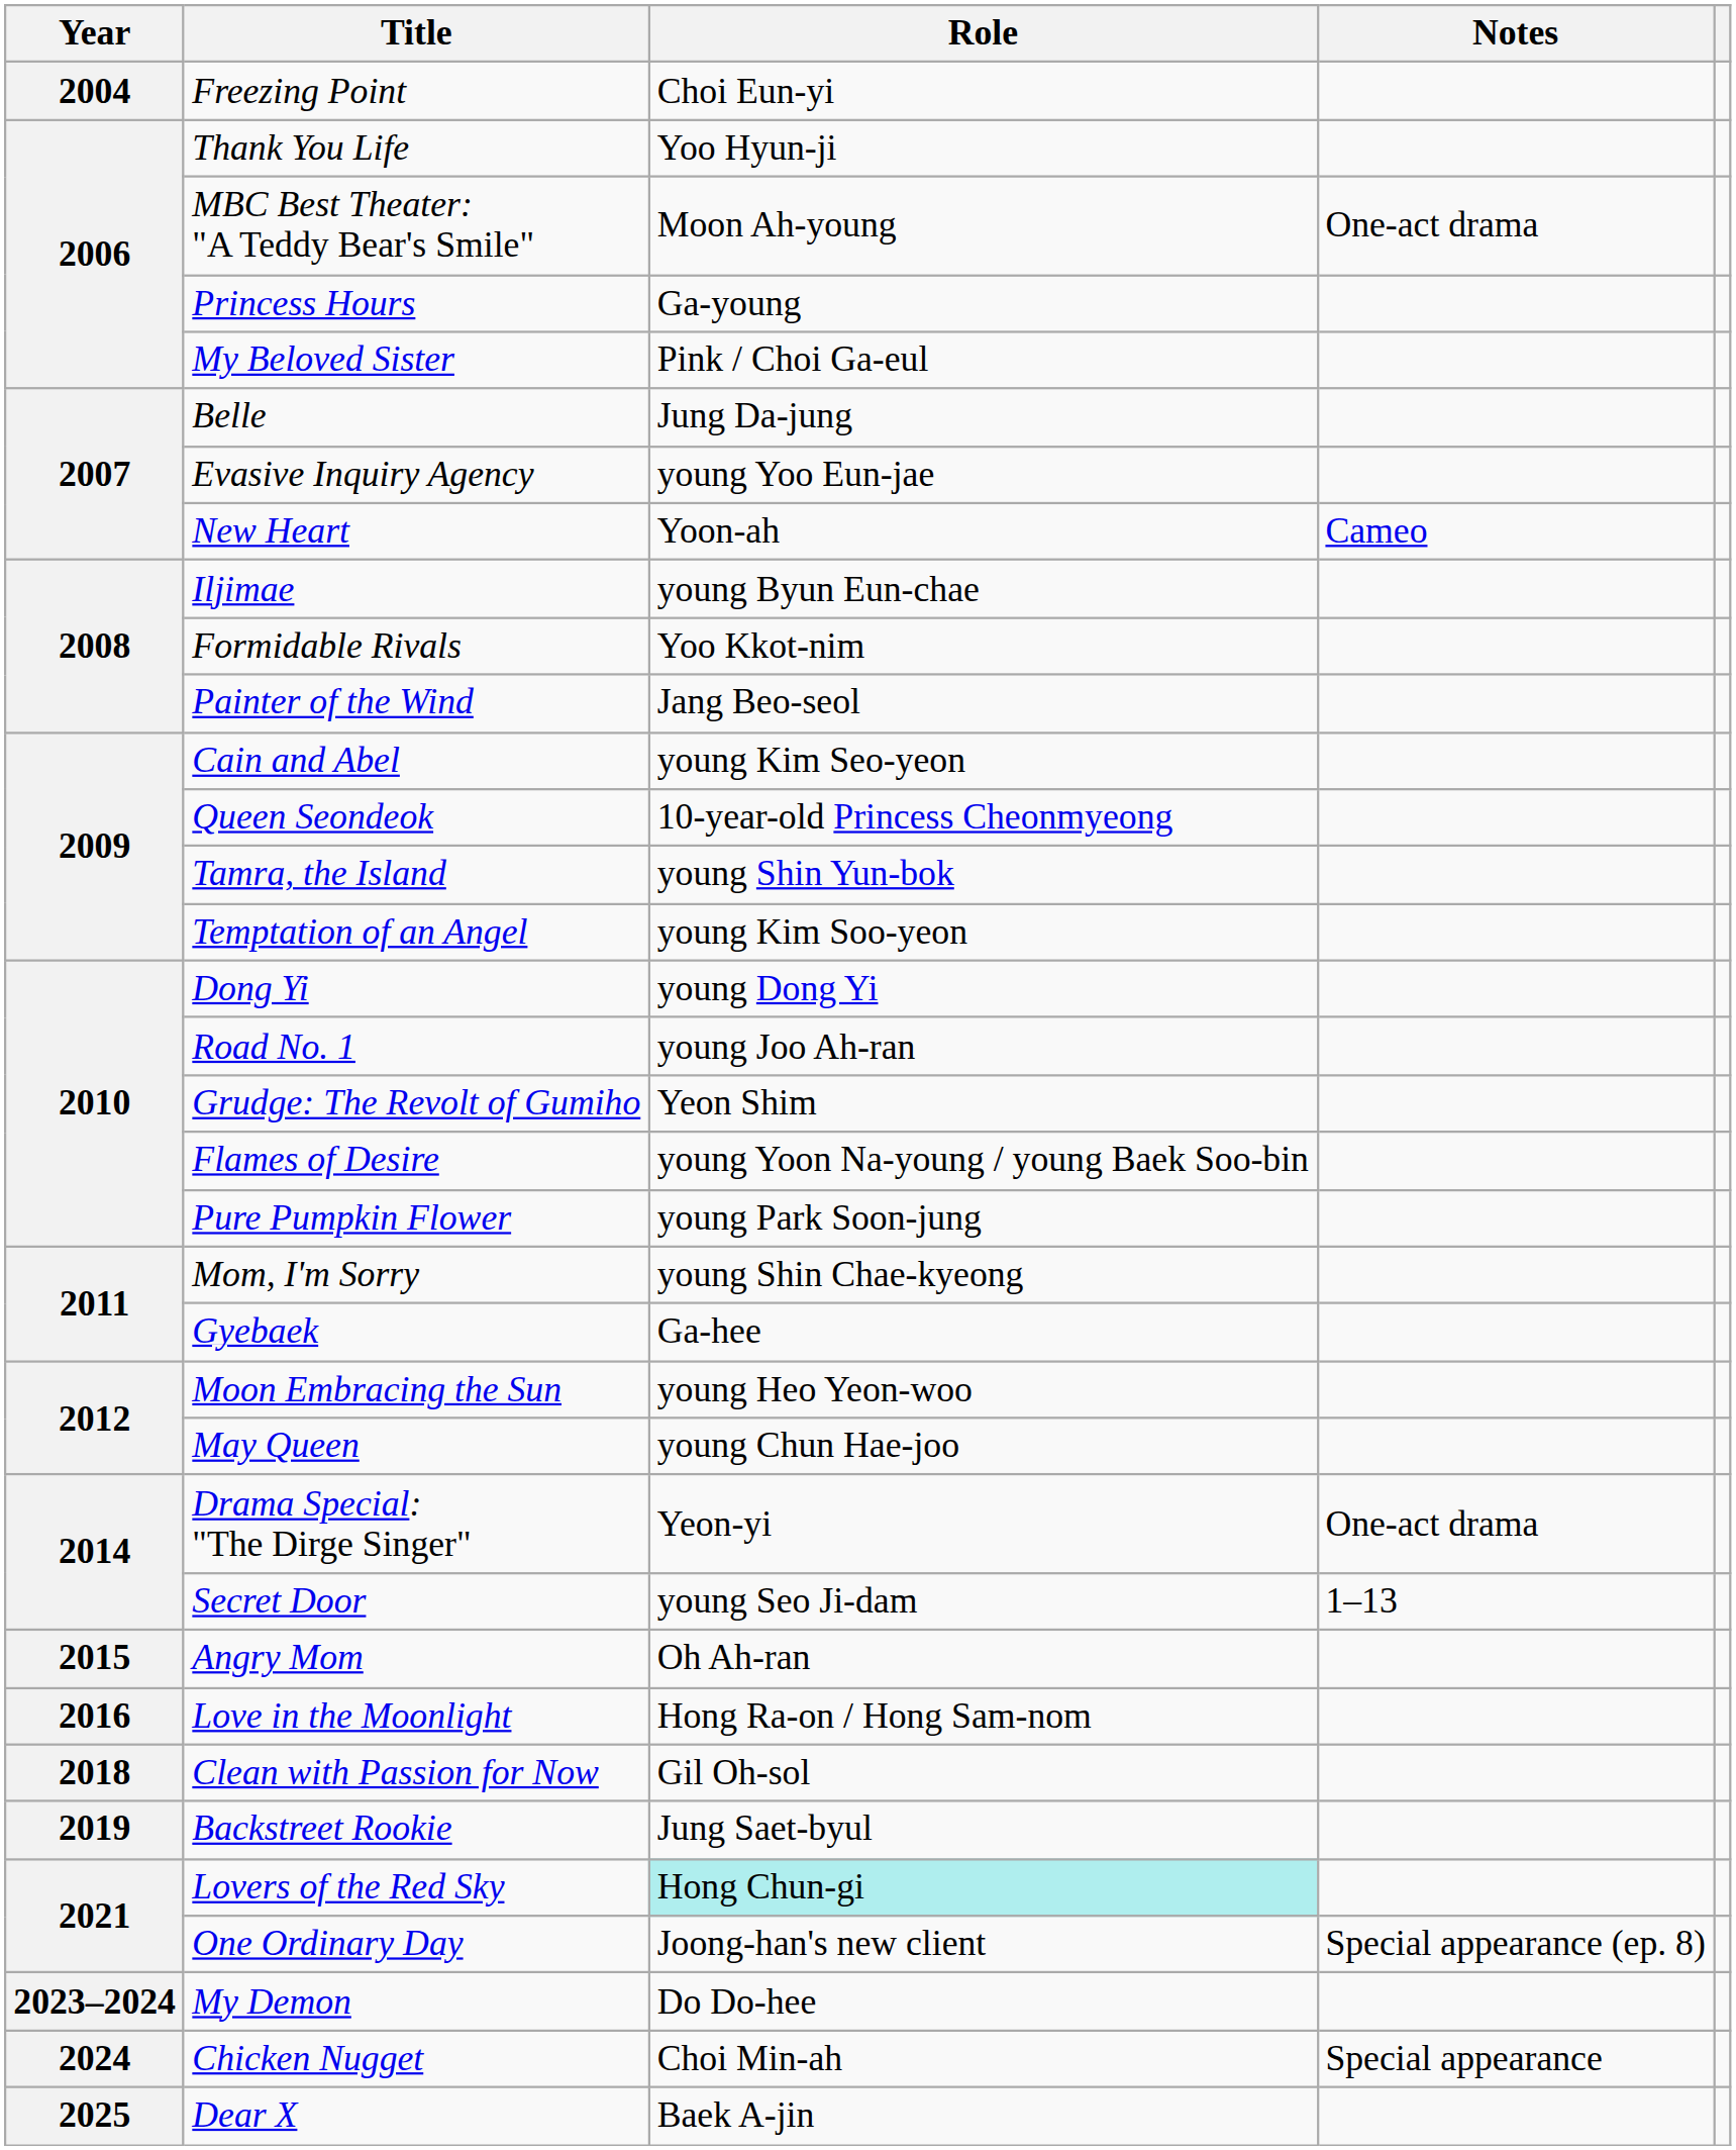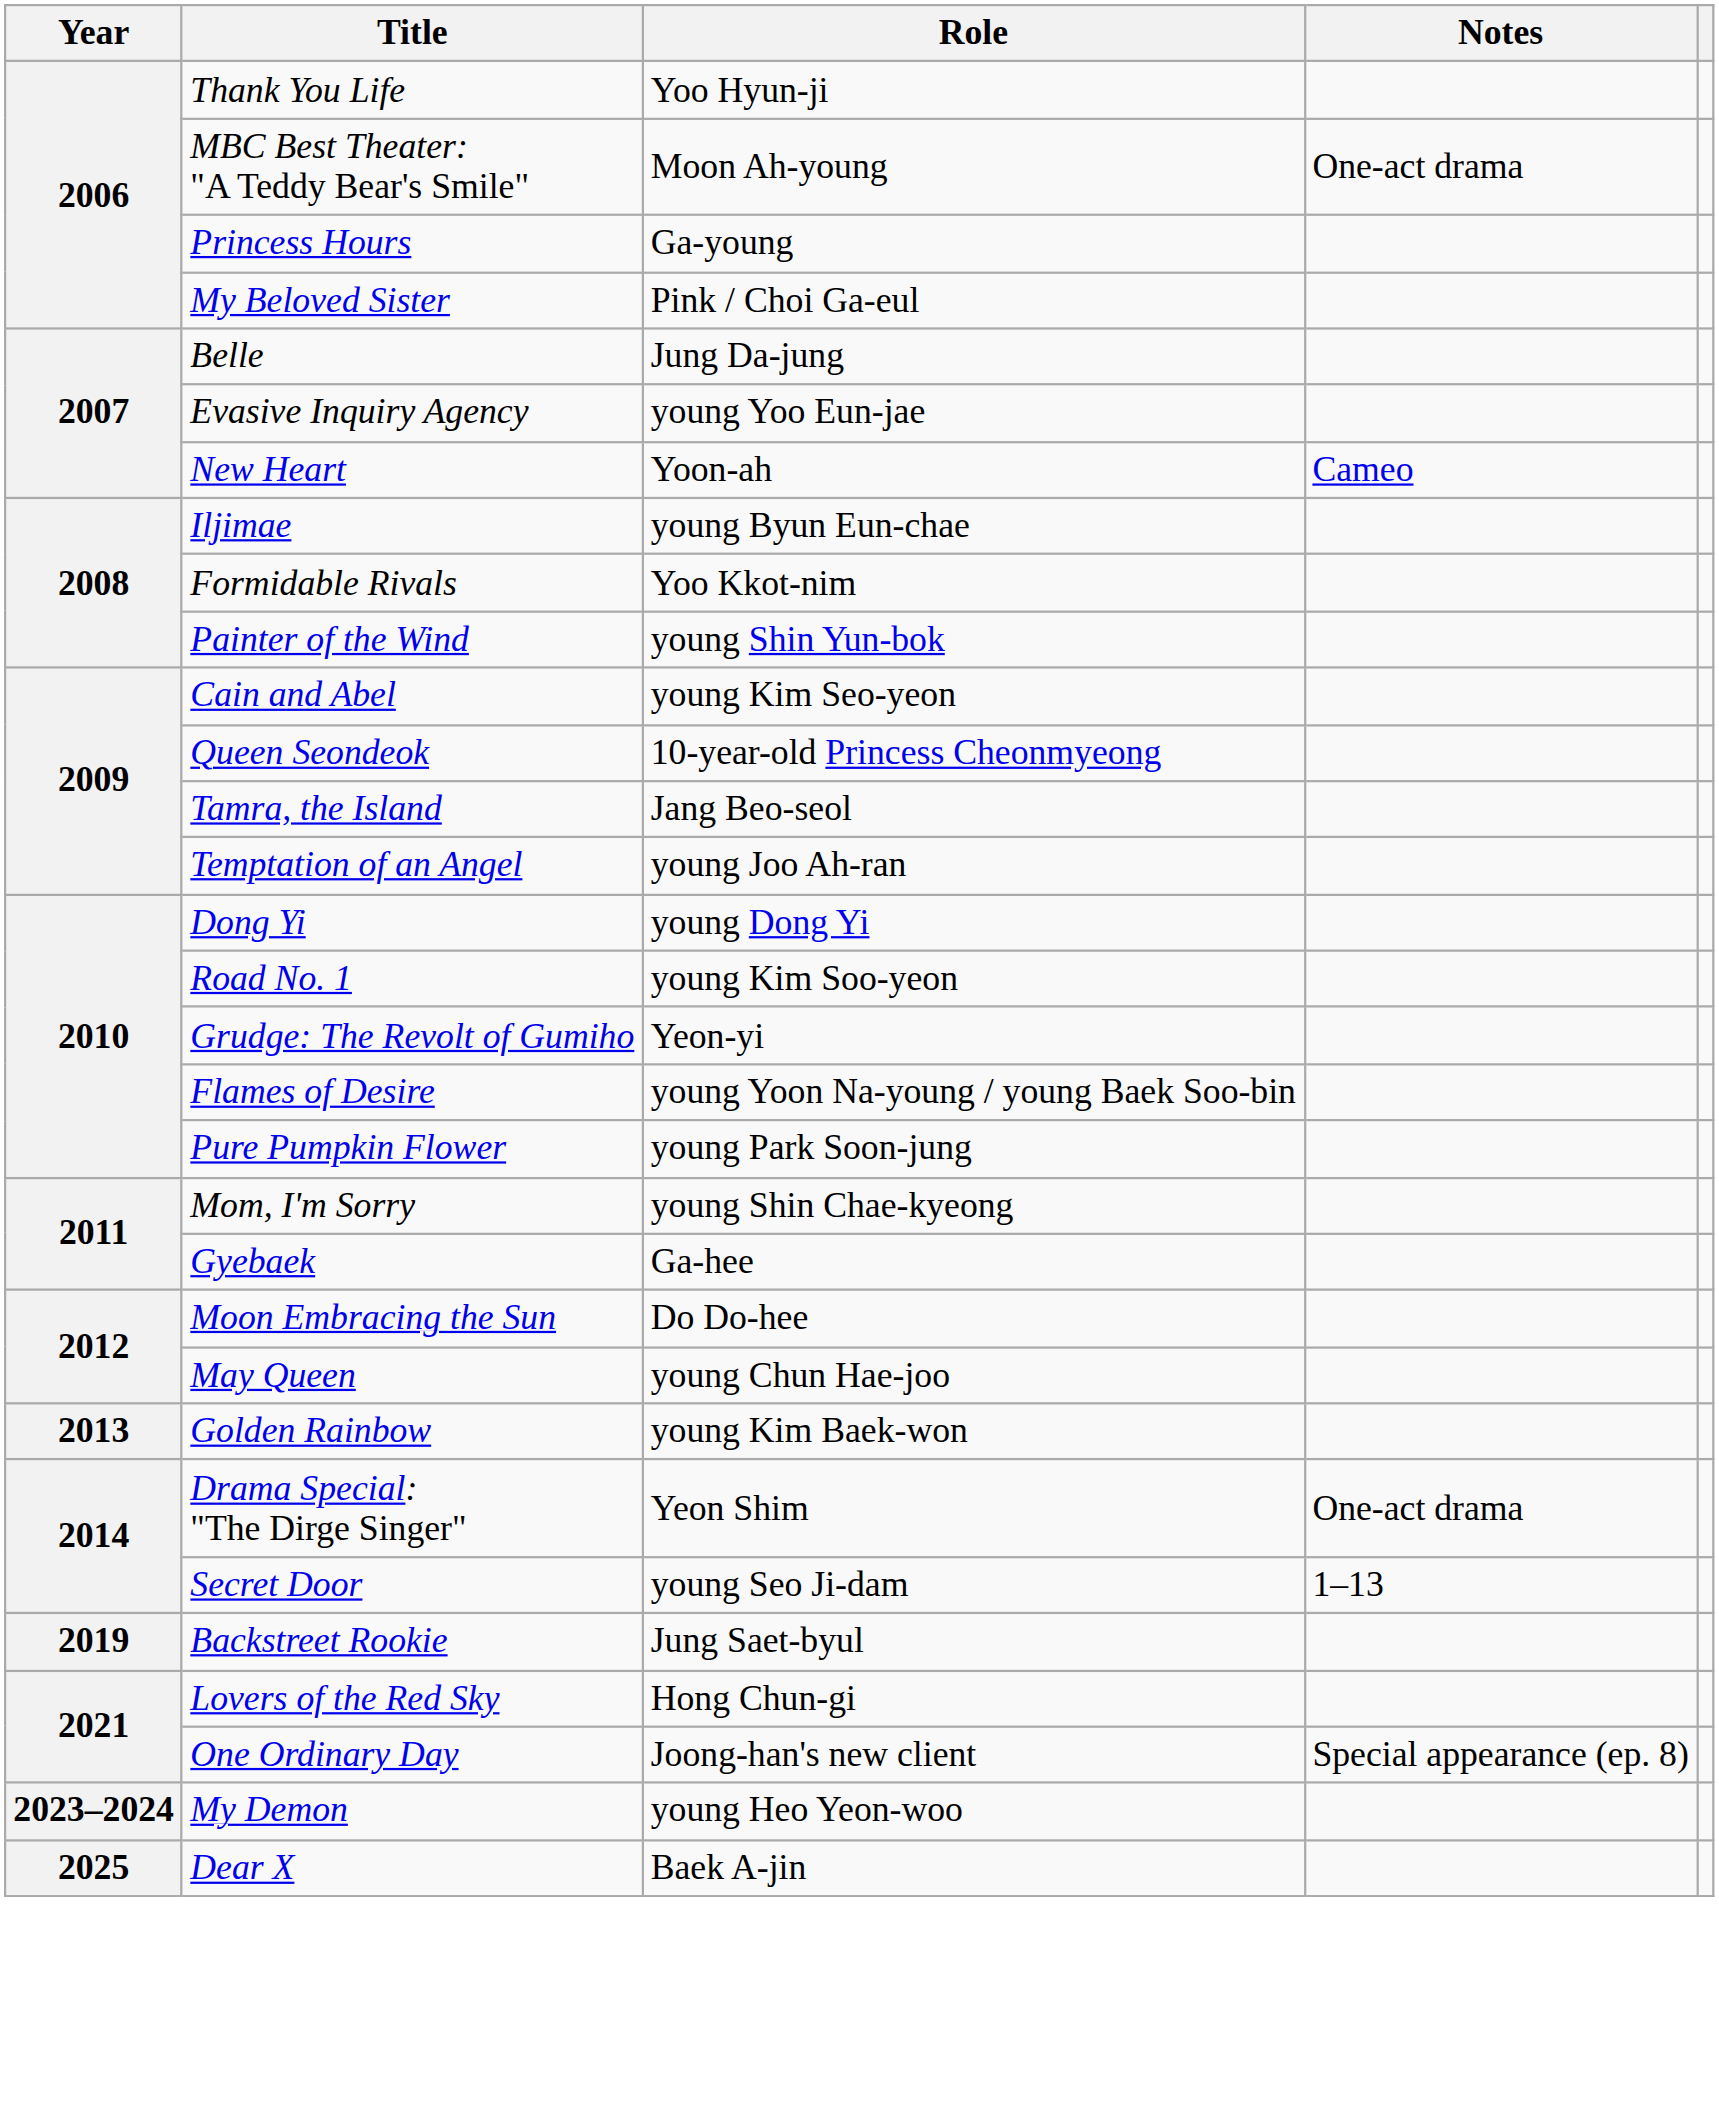 <table class="wikitable sortable plainrowheaders">
 <tr>
 <th scope="col">Year</th>
 <th scope="col">Title</th>
 <th scope="col">Role</th>
 <th scope="col">Notes</th>
 <th scope="col" class="unsortable"></th>
-</tr>
-<tr>
-<th scope="row">2004</th>
-<td><em>Freezing Point</em></td>
-<td>Choi Eun-yi</td>
-<td></td>
-<td></td>
 </tr>
 <tr>
 <th scope="row" rowspan=4>2006</th>
 <td><em>Thank You Life</em></td>
 <td>Yoo Hyun-ji</td>
 <td></td>
 <td></td>
 </tr>
 <tr>
 <td><em>MBC Best Theater:</em><br>"A Teddy Bear's Smile"</td>
 <td>Moon Ah-young</td>
 <td>One-act drama</td>
 <td></td>
 </tr>
 <tr>
 <td><em><a href='#'>Princess Hours</a></em></td>
 <td>Ga-young</td>
 <td></td>
 <td></td>
 </tr>
 <tr>
 <td><em><a href='#'>My Beloved Sister</a></em></td>
 <td>Pink / Choi Ga-eul</td>
 <td></td>
 <td></td>
 </tr>
 <tr>
 <th scope="row" rowspan=3>2007</th>
 <td><em>Belle</em></td>
 <td>Jung Da-jung</td>
 <td></td>
 <td></td>
 </tr>
 <tr>
 <td><em>Evasive Inquiry Agency</em></td>
 <td>young Yoo Eun-jae</td>
 <td></td>
 <td></td>
 </tr>
 <tr>
 <td><em><a href='#'>New Heart</a></em></td>
 <td>Yoon-ah</td>
 <td><a href='#'>Cameo</a></td>
 <td></td>
 </tr>
 <tr>
 <th scope="row" rowspan=3>2008</th>
 <td><em><a href='#'>Iljimae</a></em></td>
 <td>young Byun Eun-chae</td>
 <td></td>
 <td></td>
 </tr>
 <tr>
 <td><em>Formidable Rivals</em></td>
 <td>Yoo Kkot-nim</td>
 <td></td>
 <td></td>
 </tr>
 <tr>
 <td><em><a href='#'>Painter of the Wind</a></em></td>
-<td>Jang Beo-seol</td>
+<td>young <a href='#'>Shin Yun-bok</a></td>
 <td></td>
 <td></td>
 </tr>
 <tr>
 <th scope="row" rowspan=4>2009</th>
 <td><em><a href='#'>Cain and Abel</a></em></td>
 <td>young Kim Seo-yeon</td>
 <td></td>
 <td></td>
 </tr>
 <tr>
 <td><em><a href='#'>Queen Seondeok</a></em></td>
 <td>10-year-old <a href='#'>Princess Cheonmyeong</a></td>
 <td></td>
 <td></td>
 </tr>
 <tr>
 <td><em><a href='#'>Tamra, the Island</a></em></td>
-<td>young <a href='#'>Shin Yun-bok</a></td>
+<td>Jang Beo-seol</td>
 <td></td>
 <td></td>
 </tr>
 <tr>
 <td><em><a href='#'>Temptation of an Angel</a></em></td>
-<td>young Kim Soo-yeon</td>
+<td>young Joo Ah-ran</td>
 <td></td>
 <td></td>
 </tr>
 <tr>
 <th scope="row" rowspan=5>2010</th>
 <td><em><a href='#'>Dong Yi</a></em></td>
 <td>young <a href='#'>Dong Yi</a></td>
 <td></td>
 <td></td>
 </tr>
 <tr>
 <td><em><a href='#'>Road No. 1</a></em></td>
-<td>young Joo Ah-ran</td>
+<td>young Kim Soo-yeon</td>
 <td></td>
 <td></td>
 </tr>
 <tr>
 <td><em><a href='#'>Grudge: The Revolt of Gumiho</a></em></td>
-<td>Yeon Shim</td>
+<td>Yeon-yi</td>
 <td></td>
 <td></td>
 </tr>
 <tr>
 <td><em><a href='#'>Flames of Desire</a></em></td>
 <td>young Yoon Na-young / young Baek Soo-bin</td>
 <td></td>
 <td></td>
 </tr>
 <tr>
 <td><em><a href='#'>Pure Pumpkin Flower</a></em></td>
 <td>young Park Soon-jung</td>
 <td></td>
 <td></td>
 </tr>
 <tr>
 <th scope="row" rowspan=2>2011</th>
 <td><em>Mom, I'm Sorry</em></td>
 <td>young Shin Chae-kyeong</td>
 <td></td>
 <td></td>
 </tr>
 <tr>
 <td><em><a href='#'>Gyebaek</a></em></td>
 <td>Ga-hee</td>
 <td></td>
 <td></td>
 </tr>
 <tr>
 <th scope="row" rowspan=2>2012</th>
 <td><em><a href='#'>Moon Embracing the Sun</a></em></td>
-<td>young Heo Yeon-woo</td>
+<td>Do Do-hee</td>
 <td></td>
 <td></td>
 </tr>
 <tr>
 <td><em><a href='#'>May Queen</a></em></td>
 <td>young Chun Hae-joo</td>
 <td></td>
 <td></td>
 </tr>
 <tr>
+<th scope="row">2013</th>
+<td><em><a href='#'>Golden Rainbow</a></em></td>
+<td>young Kim Baek-won</td>
+<td></td>
+<td></td>
+</tr>
+<tr>
 <th scope="row" rowspan=2>2014</th>
 <td><em><a href='#'>Drama Special</a>:</em><br>"The Dirge Singer"</td>
-<td>Yeon-yi</td>
+<td>Yeon Shim</td>
 <td>One-act drama</td>
 <td></td>
 </tr>
 <tr>
 <td><em><a href='#'>Secret Door</a></em></td>
 <td>young Seo Ji-dam</td>
 <td> 1–13</td>
-<td></td>
-</tr>
-<tr>
-<th scope="row">2015</th>
-<td><em><a href='#'>Angry Mom</a></em></td>
-<td>Oh Ah-ran</td>
-<td></td>
-<td></td>
-</tr>
-<tr>
-<th scope="row">2016</th>
-<td><em><a href='#'>Love in the Moonlight</a></em></td>
-<td>Hong Ra-on / Hong Sam-nom</td>
-<td></td>
-<td></td>
-</tr>
-<tr>
-<th scope="row">2018</th>
-<td><em><a href='#'>Clean with Passion for Now</a></em></td>
-<td>Gil Oh-sol</td>
-<td></td>
 <td></td>
 </tr>
 <tr>
 <th scope="row">2019</th>
 <td><em><a href='#'>Backstreet Rookie</a></em></td>
 <td>Jung Saet-byul</td>
 <td></td>
 <td></td>
 </tr>
 <tr>
 <th scope="row" rowspan="2">2021</th>
 <td><em><a href='#'>Lovers of the Red Sky</a></em></td>
-<td style="background: paleturquoise;">Hong Chun-gi</td>
+<td>Hong Chun-gi</td>
 <td></td>
 <td></td>
 </tr>
 <tr>
 <td><em><a href='#'>One Ordinary Day</a></em></td>
 <td>Joong-han's new client</td>
 <td>Special appearance (ep. 8)</td>
 <td></td>
 </tr>
 <tr>
 <th scope="row">2023–2024</th>
 <td><em><a href='#'>My Demon</a></em></td>
-<td>Do Do-hee</td>
+<td>young Heo Yeon-woo</td>
 <td></td>
-<td></td>
-</tr>
-<tr>
-<th scope="row">2024</th>
-<td><em><a href='#'>Chicken Nugget</a></em></td>
-<td>Choi Min-ah</td>
-<td>Special appearance</td>
 <td></td>
 </tr>
 <tr>
 <th scope="row">2025</th>
 <td><em><a href='#'>Dear X</a></em></td>
 <td>Baek A-jin</td>
 <td></td>
 <td></td>
 </tr>
 </table>
